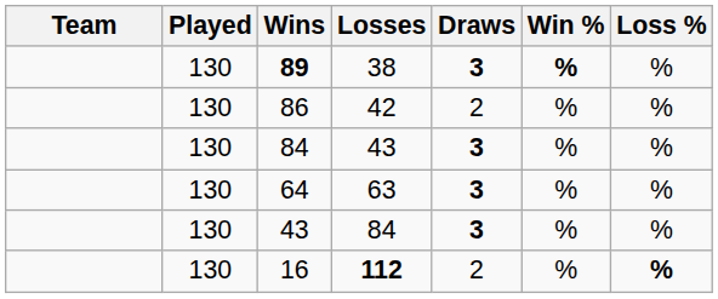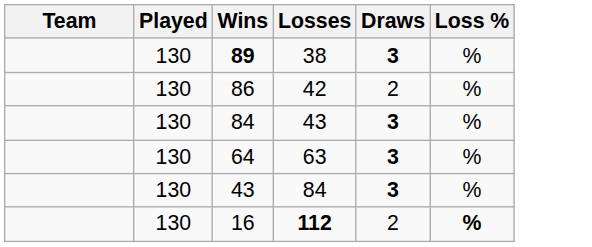 <table class="wikitable sortable" style="text-align:center">
 <tr>
 <th style="width:90px">Team</th>
 <th>Played</th>
 <th>Wins</th>
 <th>Losses</th>
 <th>Draws</th>
-<th>Win %</th>
 <th>Loss %</th>
 </tr>
 <tr>
 <td style="text-align:left"></td>
 <td>130</td>
 <td><strong>89</strong></td>
 <td>38</td>
 <td><strong>3</strong></td>
-<td><strong>%</strong></td>
 <td>%</td>
 </tr>
 <tr>
 <td style="text-align:left"></td>
 <td>130</td>
 <td>86</td>
 <td>42</td>
 <td>2</td>
 <td>%</td>
-<td>%</td>
 </tr>
 <tr>
 <td style="text-align:left"></td>
 <td>130</td>
 <td>84</td>
 <td>43</td>
 <td><strong>3</strong></td>
-<td>%</td>
 <td>%</td>
 </tr>
 <tr>
 <td style="text-align:left"></td>
 <td>130</td>
 <td>64</td>
 <td>63</td>
 <td><strong>3</strong></td>
 <td>%</td>
-<td>%</td>
 </tr>
 <tr>
 <td style="text-align:left"></td>
 <td>130</td>
 <td>43</td>
 <td>84</td>
 <td><strong>3</strong></td>
 <td>%</td>
-<td>%</td>
 </tr>
 <tr>
 <td style="text-align:left"></td>
 <td>130</td>
 <td>16</td>
 <td><strong>112</strong></td>
 <td>2</td>
-<td>%</td>
 <td><strong>%</strong></td>
 </tr>
 </table>
